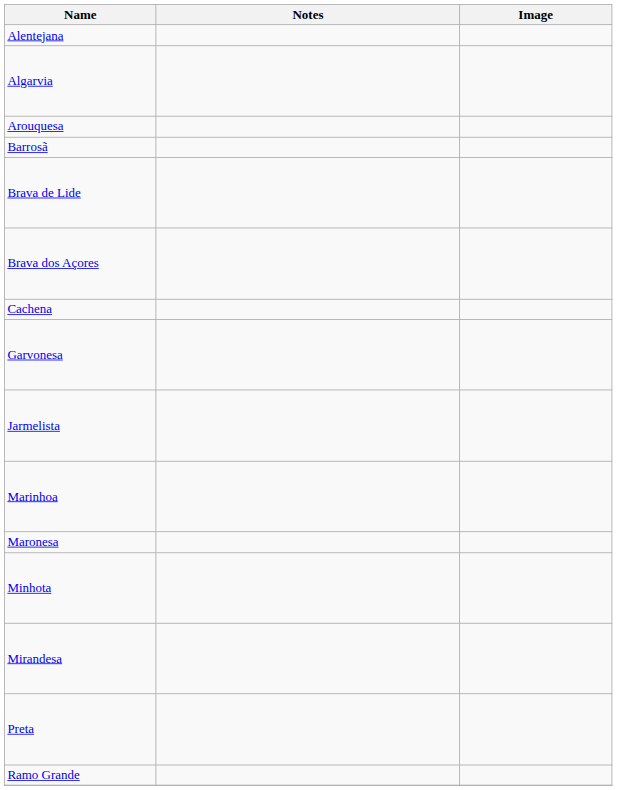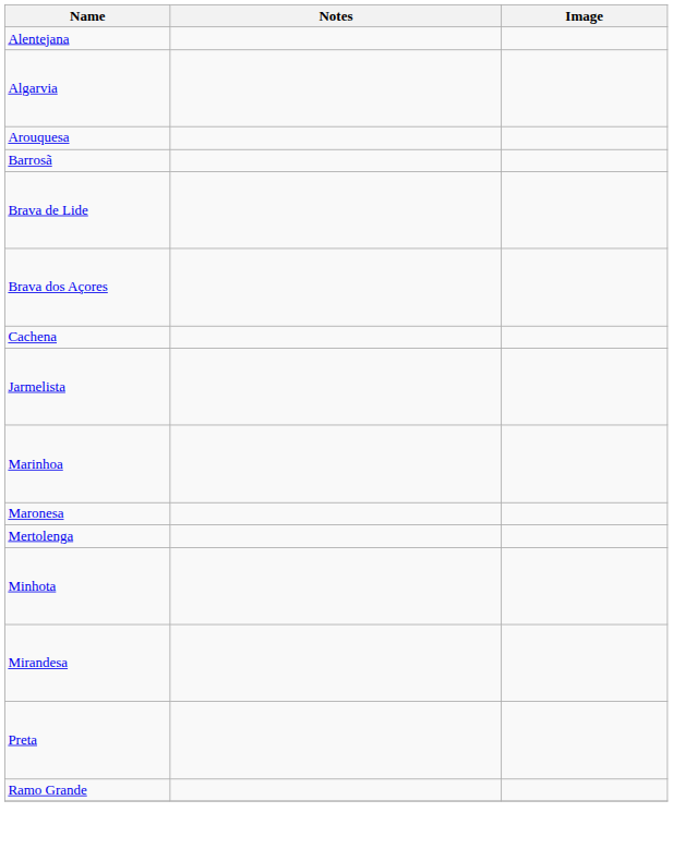 <table class="wikitable">
 <tr>
 <th>Name</th>
 <th>Notes</th>
 <th>Image</th>
 </tr>
 <tr>
 <td style="width: 25%;"><a href='#'>Alentejana</a></td>
 <td style="width: 50%;"></td>
 <td style="width: 180px;"></td>
 </tr>
 <tr>
 <td><a href='#'>Algarvia</a></td>
 <td></td>
 <td style="height: 80px;"></td>
 </tr>
 <tr>
 <td><a href='#'>Arouquesa</a></td>
 <td></td>
 <td></td>
 </tr>
 <tr>
 <td><a href='#'>Barrosã</a></td>
 <td></td>
 <td></td>
 </tr>
 <tr>
 <td><a href='#'>Brava de Lide</a></td>
 <td></td>
 <td style="height: 80px;"></td>
 </tr>
 <tr>
 <td><a href='#'>Brava dos Açores</a></td>
 <td></td>
 <td style="height: 80px;"></td>
 </tr>
 <tr>
 <td><a href='#'>Cachena</a></td>
 <td></td>
 <td></td>
 </tr>
 <tr>
-<td><a href='#'>Garvonesa</a></td>
-<td></td>
-<td style="height: 80px;"></td>
-</tr>
-<tr>
 <td><a href='#'>Jarmelista</a></td>
 <td></td>
 <td style="height: 80px;"></td>
 </tr>
 <tr>
 <td><a href='#'>Marinhoa</a></td>
 <td></td>
 <td style="height: 80px;"></td>
 </tr>
 <tr>
 <td><a href='#'>Maronesa</a></td>
+<td></td>
+<td></td>
+</tr>
+<tr>
+<td><a href='#'>Mertolenga</a></td>
 <td></td>
 <td></td>
 </tr>
 <tr>
 <td><a href='#'>Minhota</a></td>
 <td></td>
 <td style="height: 80px;"></td>
 </tr>
 <tr>
 <td><a href='#'>Mirandesa</a></td>
 <td></td>
 <td style="height: 80px;"></td>
 </tr>
 <tr>
 <td><a href='#'>Preta</a></td>
 <td></td>
 <td style="height: 80px;"></td>
 </tr>
 <tr>
 <td><a href='#'>Ramo Grande</a></td>
 <td></td>
 <td></td>
 </tr>
 <tr>
 </tr>
 </table>
